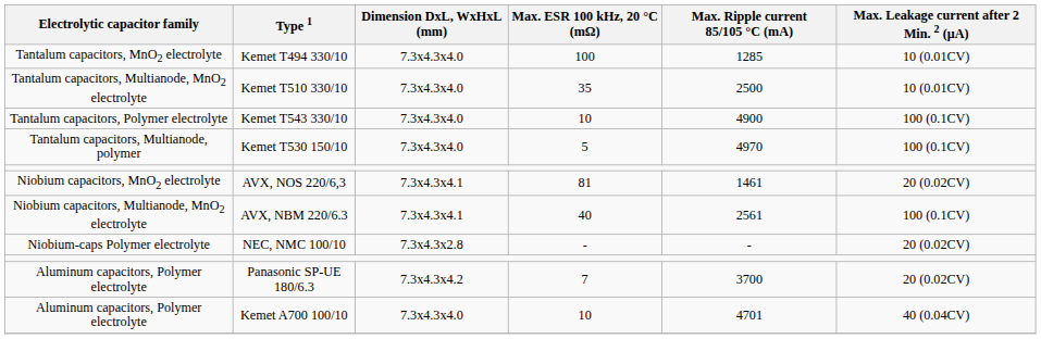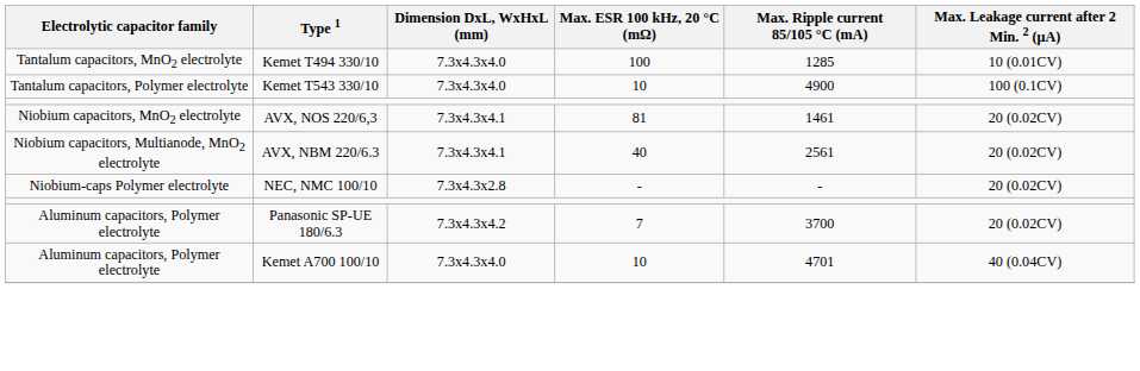 <table class="wikitable" style="text-align:center">
 <tr>
 <th>Electrolytic capacitor family</th>
 <th>Type <sup>1</sup></th>
 <th>Dimension DxL, WxHxL (mm)</th>
 <th>Max. ESR 100 kHz, 20 °C (mΩ)</th>
 <th>Max. Ripple current 85/105 °C (mA)</th>
 <th>Max. Leakage current after 2 Min. <sup>2</sup> (μA)</th>
 </tr>
 <tr>
 <td>Tantalum capacitors, MnO<sub>2</sub> electrolyte</td>
 <td>Kemet T494 330/10</td>
 <td>7.3x4.3x4.0</td>
 <td>100</td>
 <td>1285</td>
 <td>10 (0.01CV)</td>
 </tr>
 <tr>
-<td>Tantalum capacitors, Multianode, MnO<sub>2</sub> electrolyte</td>
-<td>Kemet T510 330/10</td>
-<td>7.3x4.3x4.0</td>
-<td>35</td>
-<td>2500</td>
-<td>10 (0.01CV)</td>
-</tr>
-<tr>
 <td>Tantalum capacitors, Polymer electrolyte</td>
 <td>Kemet T543 330/10</td>
 <td>7.3x4.3x4.0</td>
 <td>10</td>
 <td>4900</td>
-<td>100 (0.1CV)</td>
-</tr>
-<tr>
-<td>Tantalum capacitors, Multianode, polymer</td>
-<td>Kemet T530 150/10</td>
-<td>7.3x4.3x4.0</td>
-<td>5</td>
-<td>4970</td>
 <td>100 (0.1CV)</td>
 </tr>
 <tr>
 <td></td>
 </tr>
 <tr>
 <td>Niobium capacitors, MnO<sub>2</sub> electrolyte</td>
 <td>AVX, NOS 220/6,3</td>
 <td>7.3x4.3x4.1</td>
 <td>81</td>
 <td>1461</td>
 <td>20 (0.02CV)</td>
 </tr>
 <tr>
 <td>Niobium capacitors, Multianode, MnO<sub>2</sub> electrolyte</td>
 <td>AVX, NBM 220/6.3</td>
 <td>7.3x4.3x4.1</td>
 <td>40</td>
 <td>2561</td>
-<td>100 (0.1CV)</td>
+<td>20 (0.02CV)</td>
 </tr>
 <tr>
 <td>Niobium-caps Polymer electrolyte</td>
 <td>NEC, NMC 100/10</td>
 <td>7.3x4.3x2.8</td>
 <td>-</td>
 <td>-</td>
 <td>20 (0.02CV)</td>
 </tr>
 <tr>
 <td></td>
 </tr>
 <tr>
 <td>Aluminum capacitors, Polymer electrolyte</td>
 <td>Panasonic SP-UE 180/6.3</td>
 <td>7.3x4.3x4.2</td>
 <td>7</td>
 <td>3700</td>
 <td>20 (0.02CV)</td>
 </tr>
 <tr>
 <td>Aluminum capacitors, Polymer electrolyte</td>
 <td>Kemet A700 100/10</td>
 <td>7.3x4.3x4.0</td>
 <td>10</td>
 <td>4701</td>
 <td>40 (0.04CV)</td>
 </tr>
 <tr>
 </tr>
 </table>
